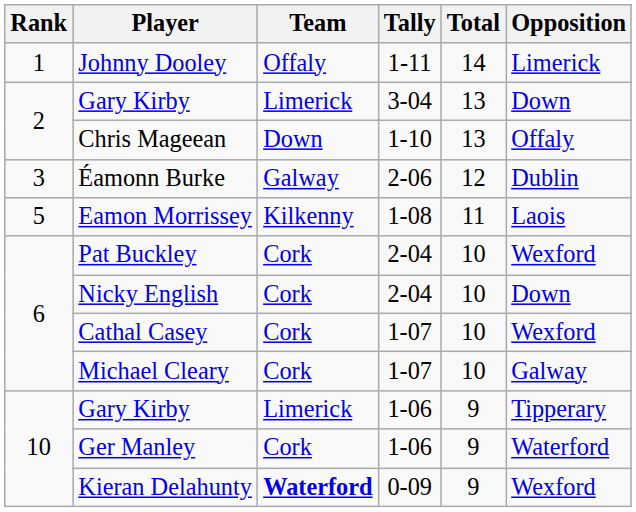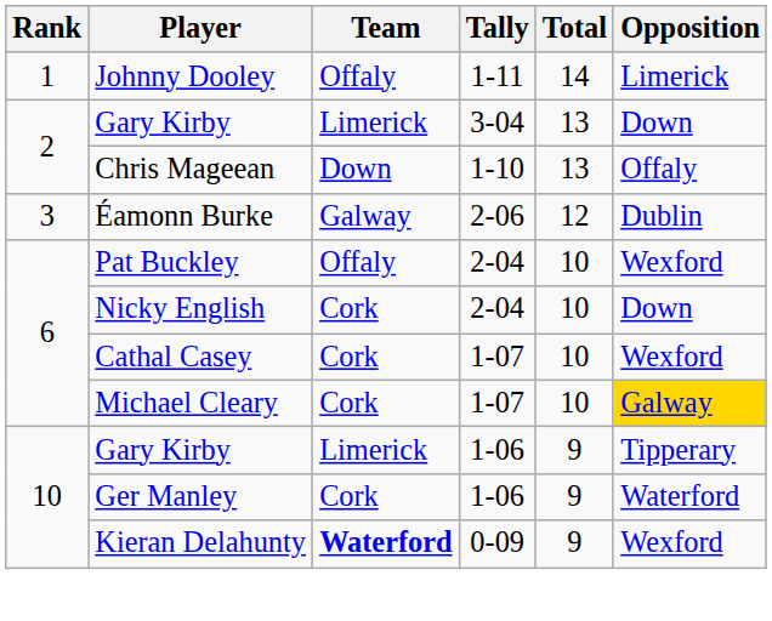 <table class="wikitable">
 <tr>
 <th>Rank</th>
 <th>Player</th>
 <th>Team</th>
 <th>Tally</th>
 <th>Total</th>
 <th>Opposition</th>
 </tr>
 <tr>
 <td rowspan=1 align=center>1</td>
 <td><a href='#'>Johnny Dooley</a></td>
 <td><a href='#'>Offaly</a></td>
 <td align=center>1-11</td>
 <td align=center>14</td>
 <td><a href='#'>Limerick</a></td>
 </tr>
 <tr>
 <td rowspan=2 align=center>2</td>
 <td><a href='#'>Gary Kirby</a></td>
 <td><a href='#'>Limerick</a></td>
 <td align=center>3-04</td>
 <td align=center>13</td>
 <td><a href='#'>Down</a></td>
 </tr>
 <tr>
 <td>Chris Mageean</td>
 <td><a href='#'>Down</a></td>
 <td align=center>1-10</td>
 <td align=center>13</td>
 <td><a href='#'>Offaly</a></td>
 </tr>
 <tr>
 <td rowspan=1 align=center>3</td>
 <td>Éamonn Burke</td>
 <td><a href='#'>Galway</a></td>
 <td align=center>2-06</td>
 <td align=center>12</td>
 <td><a href='#'>Dublin</a></td>
 </tr>
 <tr>
-<td rowspan=1 align=center>5</td>
-<td><a href='#'>Eamon Morrissey</a></td>
-<td><a href='#'>Kilkenny</a></td>
-<td align=center>1-08</td>
-<td align=center>11</td>
-<td><a href='#'>Laois</a></td>
-</tr>
-<tr>
 <td rowspan=4 align=center>6</td>
 <td><a href='#'>Pat Buckley</a></td>
-<td><a href='#'>Cork</a></td>
+<td><a href='#'>Offaly</a></td>
 <td align=center>2-04</td>
 <td align=center>10</td>
 <td><a href='#'>Wexford</a></td>
 </tr>
 <tr>
 <td><a href='#'>Nicky English</a></td>
 <td><a href='#'>Cork</a></td>
 <td align=center>2-04</td>
 <td align=center>10</td>
 <td><a href='#'>Down</a></td>
 </tr>
 <tr>
 <td><a href='#'>Cathal Casey</a></td>
 <td><a href='#'>Cork</a></td>
 <td align=center>1-07</td>
 <td align=center>10</td>
 <td><a href='#'>Wexford</a></td>
 </tr>
 <tr>
 <td><a href='#'>Michael Cleary</a></td>
 <td><a href='#'>Cork</a></td>
 <td align=center>1-07</td>
 <td align=center>10</td>
-<td><a href='#'>Galway</a></td>
+<td style="background: gold;"><a href='#'>Galway</a></td>
 </tr>
 <tr>
 <td rowspan=3 align=center>10</td>
 <td><a href='#'>Gary Kirby</a></td>
 <td><a href='#'>Limerick</a></td>
 <td align=center>1-06</td>
 <td align=center>9</td>
 <td><a href='#'>Tipperary</a></td>
 </tr>
 <tr>
 <td><a href='#'>Ger Manley</a></td>
 <td><a href='#'>Cork</a></td>
 <td align=center>1-06</td>
 <td align=center>9</td>
 <td><a href='#'>Waterford</a></td>
 </tr>
 <tr>
 <td><a href='#'>Kieran Delahunty</a></td>
 <td><strong><a href='#'>Waterford</a></strong></td>
 <td align=center>0-09</td>
 <td align=center>9</td>
 <td><a href='#'>Wexford</a></td>
 </tr>
 </table>
